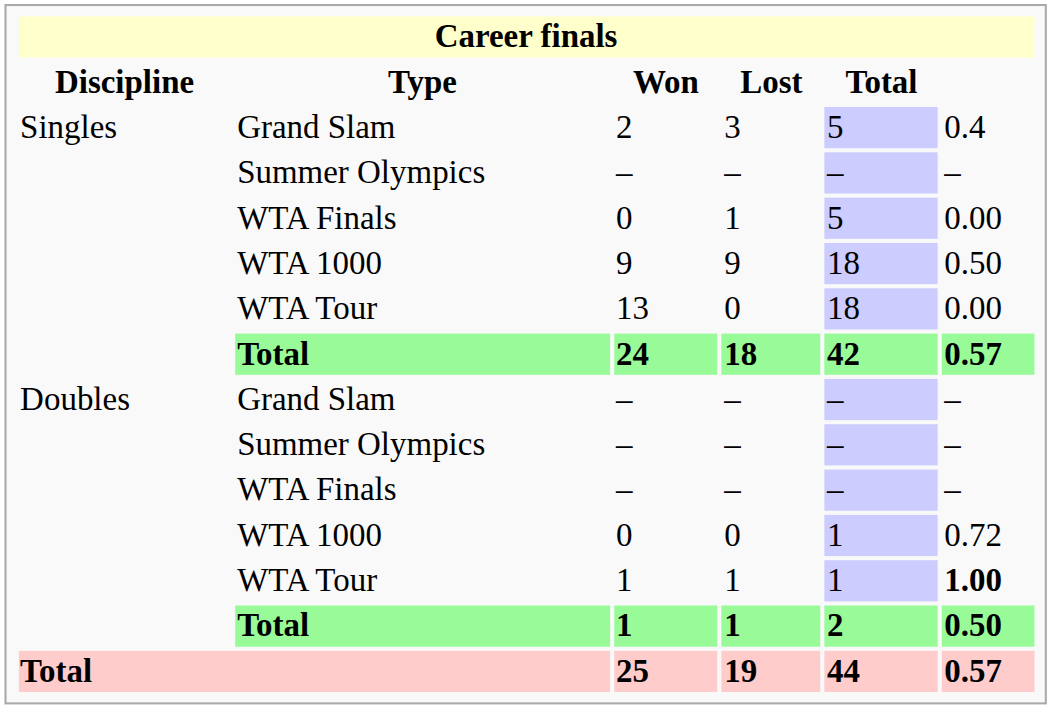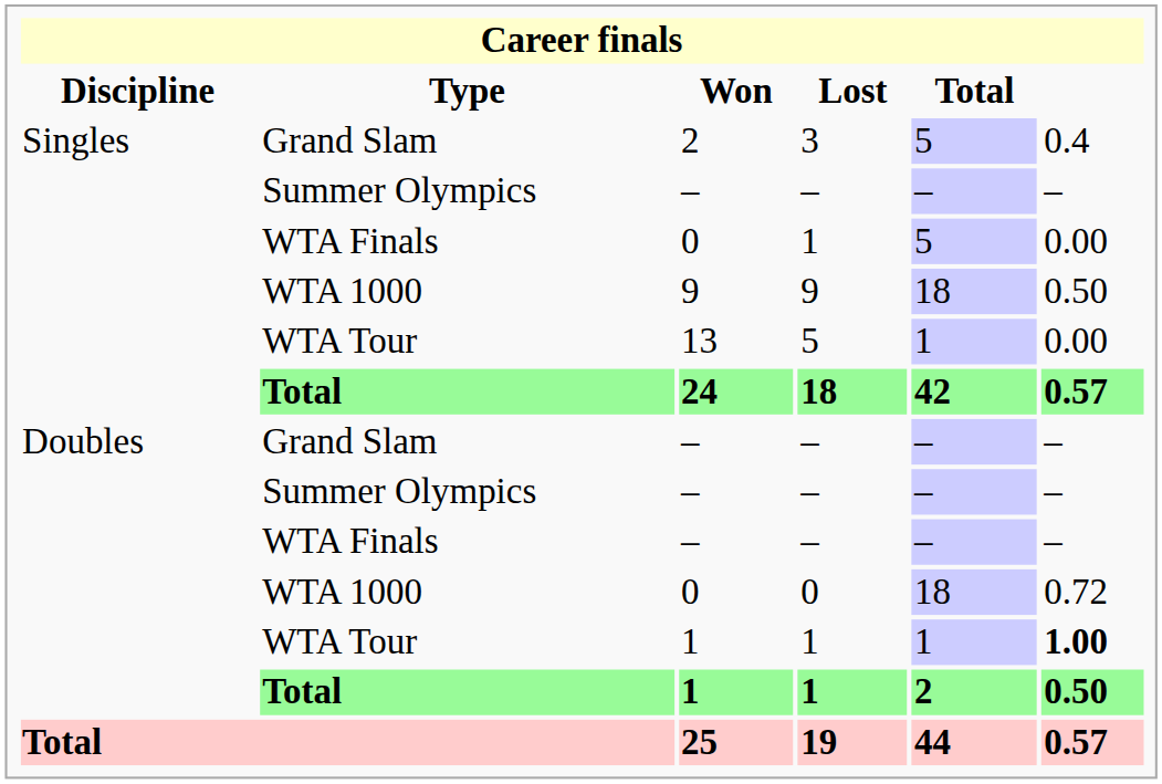 <table class="infobox vcard vevent nowrap" width=40%>
 <tr style="background:#ffc;">
 <th colspan=6>Career finals</th>
 </tr>
 <tr>
 <th>Discipline</th>
 <th>Type</th>
 <th>Won</th>
 <th>Lost</th>
 <th>Total</th>
 <th></th>
 </tr>
 <tr>
 <td rowspan=6>Singles</td>
 <td>Grand Slam</td>
 <td>2</td>
 <td>3</td>
 <td style="background:#ccf;">5</td>
 <td>0.4</td>
 </tr>
 <tr>
 <td>Summer Olympics</td>
 <td>–</td>
 <td>–</td>
 <td style="background:#ccf;">–</td>
 <td>–</td>
 </tr>
 <tr>
 <td>WTA Finals</td>
 <td>0</td>
 <td>1</td>
 <td style="background:#ccf;">5</td>
 <td>0.00</td>
 </tr>
 <tr>
 <td>WTA 1000</td>
 <td>9</td>
 <td>9</td>
 <td style="background:#ccf;">18</td>
 <td>0.50</td>
 </tr>
 <tr>
 <td>WTA Tour</td>
 <td>13</td>
-<td>0</td>
-<td style="background:#ccf;">18</td>
+<td>5</td>
+<td style="background:#ccf;">1</td>
 <td>0.00</td>
 </tr>
 <tr style="background:#98fb98;">
 <td><strong>Total</strong></td>
 <td><strong>24</strong></td>
 <td><strong>18</strong></td>
 <td><strong>42</strong></td>
 <td><strong>0.57</strong></td>
 </tr>
 <tr>
 <td rowspan=6>Doubles</td>
 <td>Grand Slam</td>
 <td>–</td>
 <td>–</td>
 <td style="background:#ccf;">–</td>
 <td>–</td>
 </tr>
 <tr>
 <td>Summer Olympics</td>
 <td>–</td>
 <td>–</td>
 <td style="background:#ccf;">–</td>
 <td>–</td>
 </tr>
 <tr>
 <td>WTA Finals</td>
 <td>–</td>
 <td>–</td>
 <td style="background:#ccf;">–</td>
 <td>–</td>
 </tr>
 <tr>
 <td>WTA 1000</td>
 <td>0</td>
 <td>0</td>
-<td style="background:#ccf;">1</td>
+<td style="background:#ccf;">18</td>
 <td>0.72</td>
 </tr>
 <tr>
 <td>WTA Tour</td>
 <td>1</td>
 <td>1</td>
 <td style="background:#ccf;">1</td>
 <td><strong>1.00</strong></td>
 </tr>
 <tr style="background:#98fb98;">
 <td><strong>Total</strong></td>
 <td><strong>1</strong></td>
 <td><strong>1</strong></td>
 <td><strong>2</strong></td>
 <td><strong>0.50</strong></td>
 </tr>
 <tr style="background:#fcc;">
 <td colspan=2><strong>Total</strong></td>
 <td><strong>25</strong></td>
 <td><strong>19</strong></td>
 <td><strong>44</strong></td>
 <td><strong>0.57</strong></td>
 </tr>
 </table>
